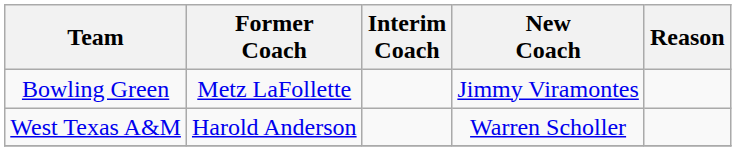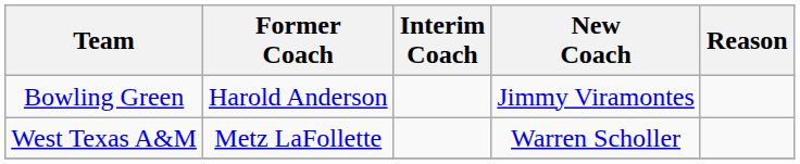 <table class="wikitable" style="text-align:center;">
 <tr>
 <th>Team</th>
 <th>Former<br>Coach</th>
 <th>Interim<br>Coach</th>
 <th>New<br>Coach</th>
 <th>Reason</th>
 </tr>
 <tr>
 <td><a href='#'>Bowling Green</a></td>
-<td><a href='#'>Metz LaFollette</a></td>
+<td><a href='#'>Harold Anderson</a></td>
 <td></td>
 <td><a href='#'>Jimmy Viramontes</a></td>
 <td></td>
 </tr>
 <tr>
 <td><a href='#'>West Texas A&M</a></td>
-<td><a href='#'>Harold Anderson</a></td>
+<td><a href='#'>Metz LaFollette</a></td>
 <td></td>
 <td><a href='#'>Warren Scholler</a></td>
 <td></td>
 </tr>
 <tr>
 </tr>
 </table>
